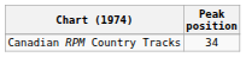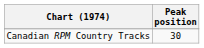 <table class="wikitable sortable">
 <tr>
 <th align="left">Chart (1974)</th>
 <th align="center">Peak<br>position</th>
 </tr>
 <tr>
 </tr>
 <tr>
 <td align="left">Canadian <em>RPM</em> Country Tracks</td>
-<td align="center">34</td>
+<td align="center">30</td>
 </tr>
 </table>
